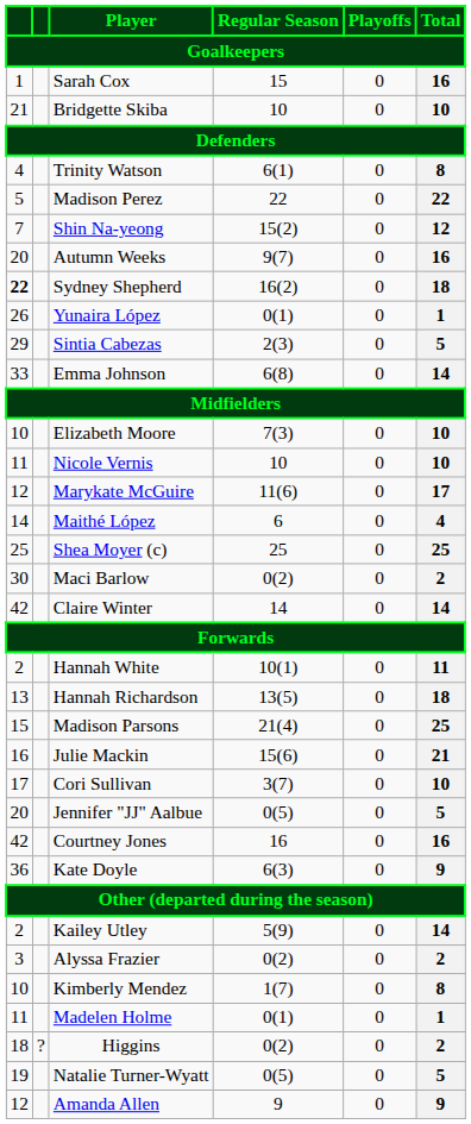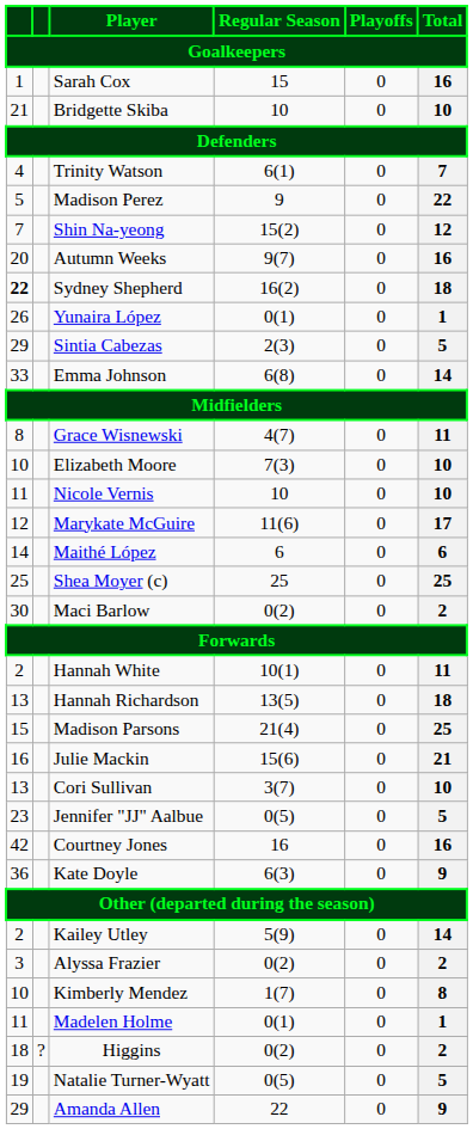 <table class="wikitable sortable" style="text-align:center">
 <tr>
 <th style="background:#003a0e; color:#00FE1E; border:2px solid #00FE1E;"></th>
 <th style="background:#003a0e; color:#00FE1E; border:2px solid #00FE1E;"></th>
 <th style="background:#003a0e; color:#00FE1E; border:2px solid #00FE1E;">Player</th>
 <th style="background:#003a0e; color:#00FE1E; border:2px solid #00FE1E;">Regular Season</th>
 <th style="background:#003a0e; color:#00FE1E; border:2px solid #00FE1E;">Playoffs</th>
 <th style="background:#003a0e; color:#00FE1E; border:2px solid #00FE1E;">Total</th>
 </tr>
 <tr>
 <th colspan="6" style="background:#003a0e; color:#00FE1E; border:2px solid #00FE1E; color:#00FE1E; text-align:center;">Goalkeepers</th>
 </tr>
 <tr>
 <td>1</td>
 <td></td>
 <td align="left">Sarah Cox</td>
 <td>15</td>
 <td>0</td>
 <th>16</th>
 </tr>
 <tr>
 <td>21</td>
 <td></td>
 <td align="left">Bridgette Skiba</td>
 <td>10</td>
 <td>0</td>
 <th>10</th>
 </tr>
 <tr>
 <th colspan="6" style="background:#003a0e; color:#00FE1E; border:2px solid #00FE1E; color:#00FE1E; text-align:center;">Defenders</th>
 </tr>
 <tr>
 <td>4</td>
 <td></td>
 <td align="left">Trinity Watson</td>
 <td>6(1)</td>
 <td>0</td>
-<th>8</th>
+<th>7</th>
 </tr>
 <tr>
 <td>5</td>
 <td></td>
 <td align="left">Madison Perez</td>
-<td>22</td>
+<td>9</td>
 <td>0</td>
 <th>22</th>
 </tr>
 <tr>
 <td>7</td>
 <td></td>
 <td align="left"><a href='#'>Shin Na-yeong</a></td>
 <td>15(2)</td>
 <td>0</td>
 <th>12</th>
 </tr>
 <tr>
 <td>20</td>
 <td></td>
 <td align="left">Autumn Weeks</td>
 <td>9(7)</td>
 <td>0</td>
 <th>16</th>
 </tr>
 <tr>
 <td><strong>22</strong></td>
 <td></td>
 <td align="left">Sydney Shepherd</td>
 <td>16(2)</td>
 <td>0</td>
 <th>18</th>
 </tr>
 <tr>
 <td>26</td>
 <td></td>
 <td align="left"><a href='#'>Yunaira López</a></td>
 <td>0(1)</td>
 <td>0</td>
 <th>1</th>
 </tr>
 <tr>
 <td>29</td>
 <td></td>
 <td align="left"><a href='#'>Sintia Cabezas</a></td>
 <td>2(3)</td>
 <td>0</td>
 <th>5</th>
 </tr>
 <tr>
 <td>33</td>
 <td></td>
 <td align="left">Emma Johnson</td>
 <td>6(8)</td>
 <td>0</td>
 <th>14</th>
 </tr>
 <tr>
 <th colspan="6" style="background:#003a0e; color:#00FE1E; border:2px solid #00FE1E; color:#00FE1E; text-align:center;">Midfielders</th>
 </tr>
 <tr>
+<td>8</td>
+<td></td>
+<td align="left"><a href='#'>Grace Wisnewski</a></td>
+<td>4(7)</td>
+<td>0</td>
+<th>11</th>
+</tr>
+<tr>
 <td>10</td>
 <td></td>
 <td align="left">Elizabeth Moore</td>
 <td>7(3)</td>
 <td>0</td>
 <th>10</th>
 </tr>
 <tr>
 <td>11</td>
 <td></td>
 <td align="left"><a href='#'>Nicole Vernis</a></td>
 <td>10</td>
 <td>0</td>
 <th>10</th>
 </tr>
 <tr>
 <td>12</td>
 <td></td>
 <td align="left"><a href='#'>Marykate McGuire</a></td>
 <td>11(6)</td>
 <td>0</td>
 <th>17</th>
 </tr>
 <tr>
 <td>14</td>
 <td></td>
 <td align="left"><a href='#'>Maithé López</a></td>
 <td>6</td>
 <td>0</td>
-<th>4</th>
+<th>6</th>
 </tr>
 <tr>
 <td>25</td>
 <td></td>
 <td align="left"><a href='#'>Shea Moyer</a> (c)</td>
 <td>25</td>
 <td>0</td>
 <th>25</th>
 </tr>
 <tr>
 <td>30</td>
 <td></td>
 <td align="left">Maci Barlow</td>
 <td>0(2)</td>
 <td>0</td>
 <th>2</th>
-</tr>
-<tr>
-<td>42</td>
-<td></td>
-<td align="left">Claire Winter</td>
-<td>14</td>
-<td>0</td>
-<th>14</th>
 </tr>
 <tr>
 <th colspan="6" style="background:#003a0e; color:#00FE1E; border:2px solid #00FE1E; color:#00FE1E; text-align:center;">Forwards</th>
 </tr>
 <tr>
 <td>2</td>
 <td></td>
 <td align="left">Hannah White</td>
 <td>10(1)</td>
 <td>0</td>
 <th>11</th>
 </tr>
 <tr>
 <td>13</td>
 <td></td>
 <td align="left">Hannah Richardson</td>
 <td>13(5)</td>
 <td>0</td>
 <th>18</th>
 </tr>
 <tr>
 <td>15</td>
 <td></td>
 <td align="left">Madison Parsons</td>
 <td>21(4)</td>
 <td>0</td>
 <th>25</th>
 </tr>
 <tr>
 <td>16</td>
 <td></td>
 <td align="left">Julie Mackin</td>
 <td>15(6)</td>
 <td>0</td>
 <th>21</th>
 </tr>
 <tr>
-<td>17</td>
+<td>13</td>
 <td></td>
 <td align="left">Cori Sullivan</td>
 <td>3(7)</td>
 <td>0</td>
 <th>10</th>
 </tr>
 <tr>
-<td>20</td>
+<td>23</td>
 <td></td>
 <td align="left">Jennifer "JJ" Aalbue</td>
 <td>0(5)</td>
 <td>0</td>
 <th>5</th>
 </tr>
 <tr>
 <td>42</td>
 <td></td>
 <td align="left">Courtney Jones</td>
 <td>16</td>
 <td>0</td>
 <th>16</th>
 </tr>
 <tr>
 <td>36</td>
 <td></td>
 <td align="left">Kate Doyle</td>
 <td>6(3)</td>
 <td>0</td>
 <th>9</th>
 </tr>
 <tr>
 <th colspan="6" style="background:#003a0e; color:#00FE1E; border:2px solid #00FE1E; color:#00FE1E; text-align:center;">Other (departed during the season)</th>
 </tr>
 <tr>
 <td>2</td>
 <td></td>
 <td align="left">Kailey Utley</td>
 <td>5(9)</td>
 <td>0</td>
 <th>14</th>
 </tr>
 <tr>
 <td>3</td>
 <td></td>
 <td align="left">Alyssa Frazier</td>
 <td>0(2)</td>
 <td>0</td>
 <th>2</th>
 </tr>
 <tr>
 <td>10</td>
 <td></td>
 <td align="left">Kimberly Mendez</td>
 <td>1(7)</td>
 <td>0</td>
 <th>8</th>
 </tr>
 <tr>
 <td>11</td>
 <td></td>
 <td align="left"><a href='#'>Madelen Holme</a></td>
 <td>0(1)</td>
 <td>0</td>
 <th>1</th>
 </tr>
 <tr>
 <td>18</td>
 <td>?</td>
 <td>Higgins</td>
 <td>0(2)</td>
 <td>0</td>
 <th>2</th>
 </tr>
 <tr>
 <td>19</td>
 <td></td>
 <td align="left">Natalie Turner-Wyatt</td>
 <td>0(5)</td>
 <td>0</td>
 <th>5</th>
 </tr>
 <tr>
-<td>12</td>
+<td>29</td>
 <td></td>
 <td align="left"><a href='#'>Amanda Allen</a></td>
-<td>9</td>
+<td>22</td>
 <td>0</td>
 <th>9</th>
 </tr>
 </table>
